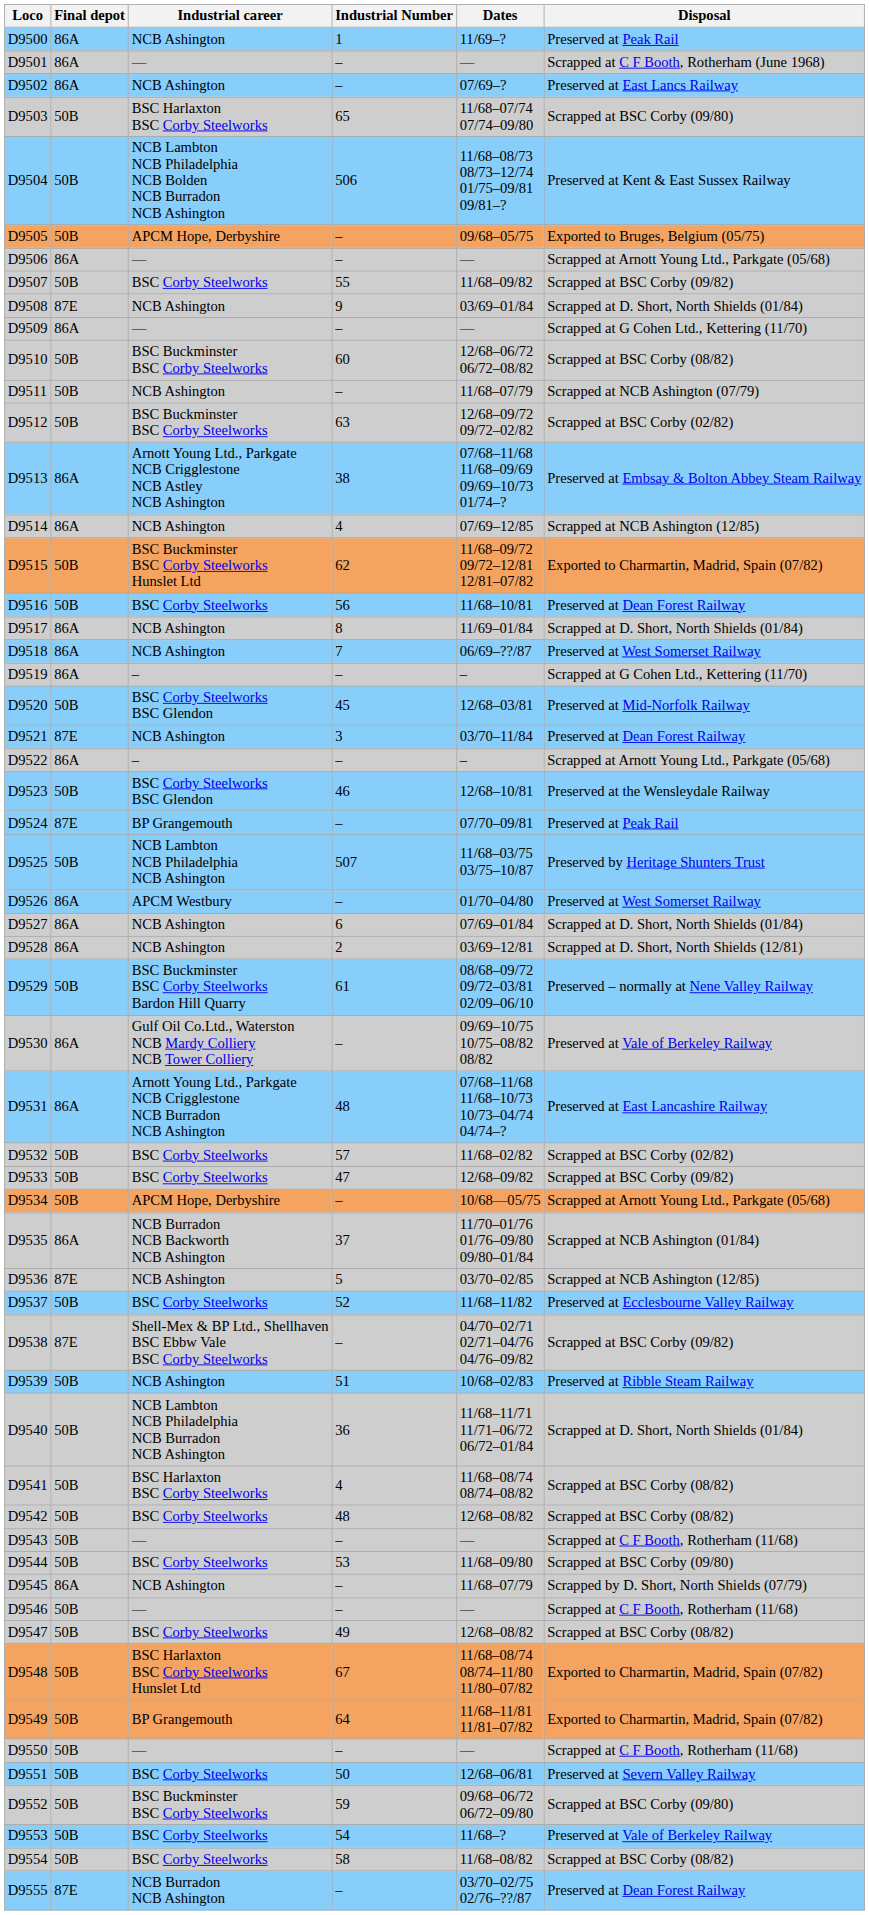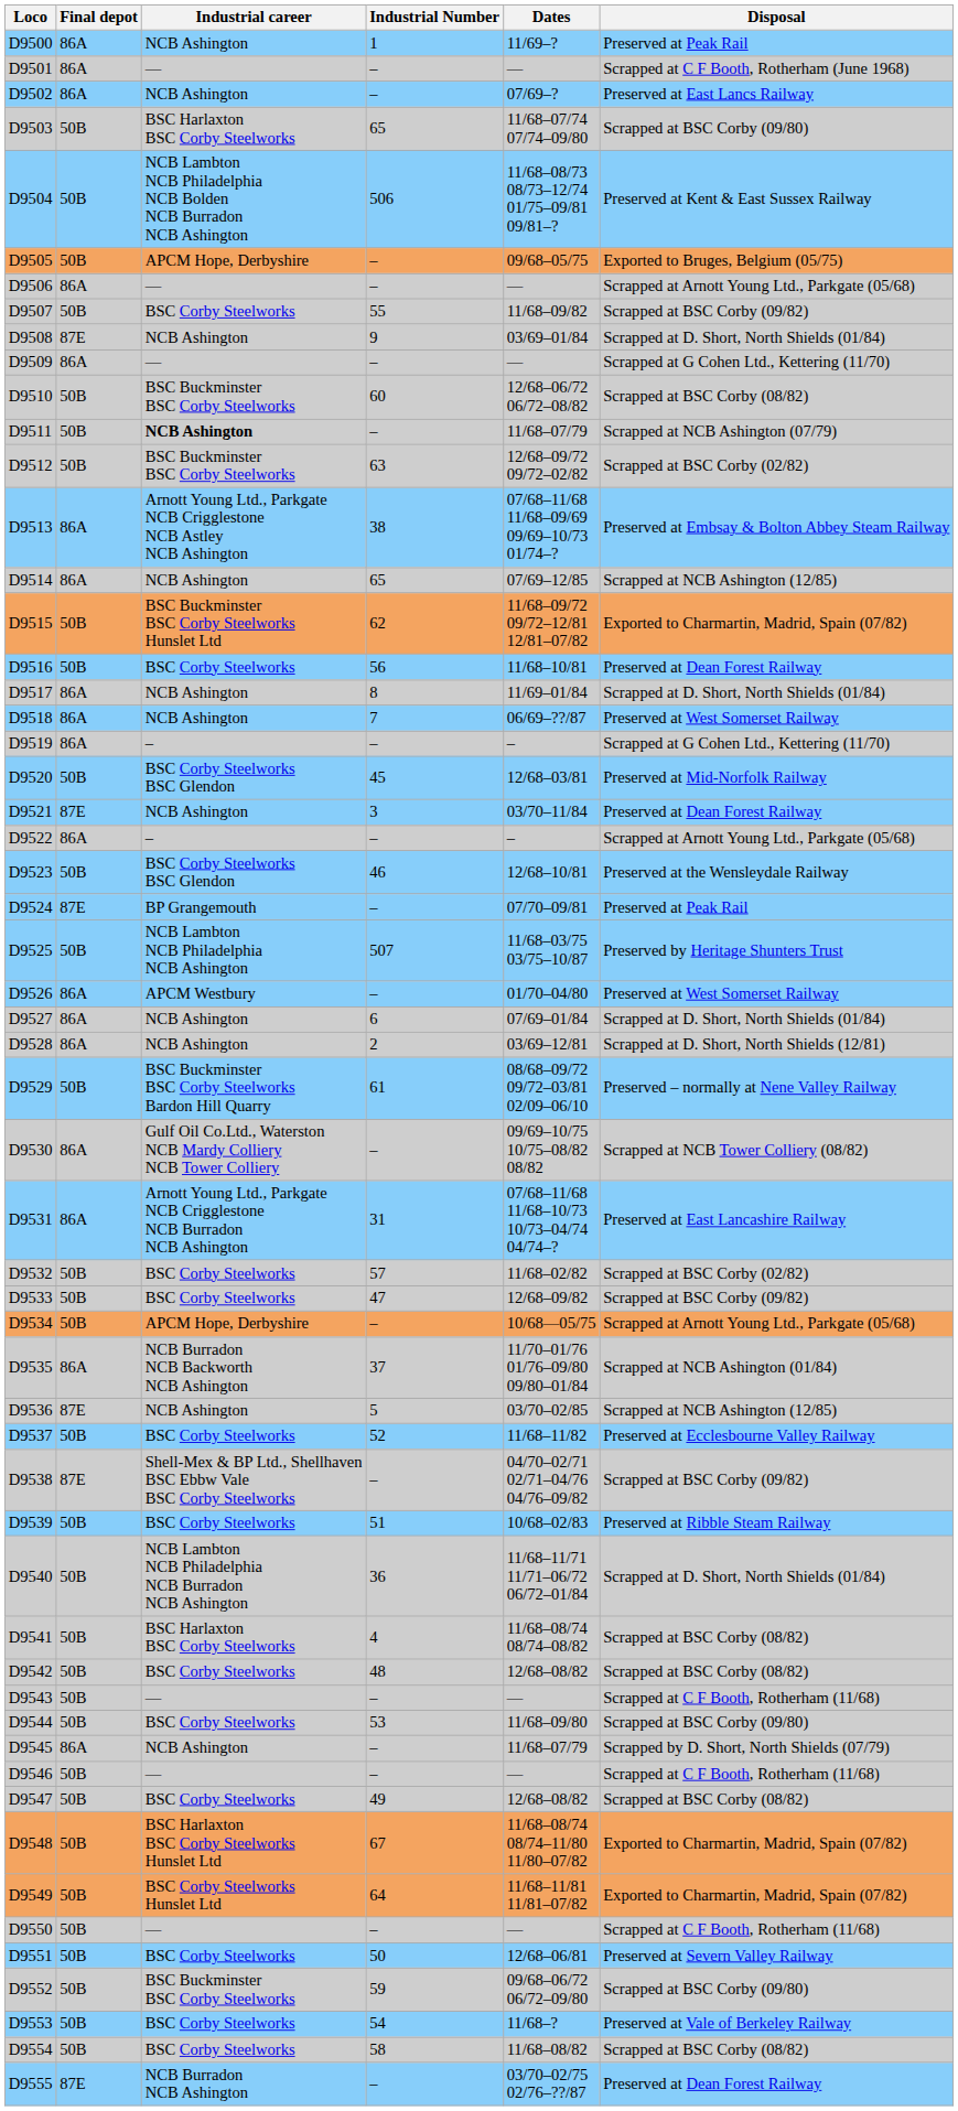 <table class="wikitable">
 <tr>
 <th>Loco</th>
 <th>Final depot</th>
 <th>Industrial career</th>
 <th>Industrial Number </th>
 <th>Dates</th>
 <th>Disposal</th>
 </tr>
 <tr style="background:#87cefa;">
 <td>D9500</td>
 <td>86A</td>
 <td>NCB Ashington</td>
 <td>1</td>
 <td>11/69–?</td>
 <td>Preserved at <a href='#'>Peak Rail</a></td>
 </tr>
 <tr style="background:#cecece;">
 <td>D9501</td>
 <td>86A</td>
 <td>—</td>
 <td>–</td>
 <td>—</td>
 <td>Scrapped at <a href='#'>C F Booth</a>, Rotherham (June 1968)</td>
 </tr>
 <tr style="background:#87cefa;">
 <td>D9502</td>
 <td>86A</td>
 <td>NCB Ashington</td>
 <td>–</td>
 <td>07/69–?</td>
 <td>Preserved at <a href='#'>East Lancs Railway</a></td>
 </tr>
 <tr style="background:#cecece;">
 <td>D9503</td>
 <td>50B</td>
 <td>BSC Harlaxton <br>BSC <a href='#'>Corby Steelworks</a></td>
 <td>65</td>
 <td>11/68–07/74 <br>07/74–09/80</td>
 <td>Scrapped at BSC Corby (09/80)</td>
 </tr>
 <tr style="background:#87cefa;">
 <td>D9504</td>
 <td>50B</td>
 <td>NCB Lambton <br>NCB Philadelphia <br>NCB Bolden <br>NCB Burradon <br>NCB Ashington</td>
 <td>506</td>
 <td>11/68–08/73 <br>08/73–12/74 <br>01/75–09/81 <br>09/81–?</td>
 <td>Preserved at Kent & East Sussex Railway</td>
 </tr>
 <tr style="background:#f4a460;">
 <td>D9505</td>
 <td>50B</td>
 <td>APCM Hope, Derbyshire</td>
 <td>–</td>
 <td>09/68–05/75</td>
 <td>Exported to Bruges, Belgium (05/75)</td>
 </tr>
 <tr style="background:#cecece;">
 <td>D9506</td>
 <td>86A</td>
 <td>—</td>
 <td>–</td>
 <td>—</td>
 <td>Scrapped at Arnott Young Ltd., Parkgate (05/68)</td>
 </tr>
 <tr style="background:#cecece;">
 <td>D9507</td>
 <td>50B</td>
 <td>BSC <a href='#'>Corby Steelworks</a></td>
 <td>55</td>
 <td>11/68–09/82</td>
 <td>Scrapped at BSC Corby (09/82)</td>
 </tr>
 <tr style="background:#cecece;">
 <td>D9508</td>
 <td>87E</td>
 <td>NCB Ashington</td>
 <td>9</td>
 <td>03/69–01/84</td>
 <td>Scrapped at D. Short, North Shields (01/84)</td>
 </tr>
 <tr style="background:#cecece;">
 <td>D9509</td>
 <td>86A</td>
 <td>—</td>
 <td>–</td>
 <td>—</td>
 <td>Scrapped at G Cohen Ltd., Kettering (11/70)</td>
 </tr>
 <tr style="background:#cecece;">
 <td>D9510</td>
 <td>50B</td>
 <td>BSC Buckminster <br>BSC <a href='#'>Corby Steelworks</a></td>
 <td>60</td>
 <td>12/68–06/72 <br>06/72–08/82</td>
 <td>Scrapped at BSC Corby (08/82)</td>
 </tr>
 <tr style="background:#cecece;">
 <td>D9511</td>
 <td>50B</td>
-<td>NCB Ashington</td>
+<td><strong>NCB Ashington</strong></td>
 <td>–</td>
 <td>11/68–07/79</td>
 <td>Scrapped at NCB Ashington (07/79)</td>
 </tr>
 <tr style="background:#cecece;">
 <td>D9512</td>
 <td>50B</td>
 <td>BSC Buckminster <br>BSC <a href='#'>Corby Steelworks</a></td>
 <td>63</td>
 <td>12/68–09/72 <br>09/72–02/82</td>
 <td>Scrapped at BSC Corby (02/82)</td>
 </tr>
 <tr style="background:#87cefa;">
 <td>D9513</td>
 <td>86A</td>
 <td>Arnott Young Ltd., Parkgate <br>NCB Crigglestone <br>NCB Astley <br>NCB Ashington</td>
 <td>38</td>
 <td>07/68–11/68 <br>11/68–09/69 <br>09/69–10/73 <br>01/74–?</td>
 <td>Preserved at <a href='#'>Embsay & Bolton Abbey Steam Railway</a></td>
 </tr>
 <tr style="background:#cecece;">
 <td>D9514</td>
 <td>86A</td>
 <td>NCB Ashington</td>
-<td>4</td>
+<td>65</td>
 <td>07/69–12/85</td>
 <td>Scrapped at NCB Ashington (12/85)</td>
 </tr>
 <tr style="background:#f4a460;">
 <td>D9515</td>
 <td>50B</td>
 <td>BSC Buckminster <br>BSC <a href='#'>Corby Steelworks</a> <br>Hunslet Ltd</td>
 <td>62</td>
 <td>11/68–09/72 <br>09/72–12/81 <br>12/81–07/82</td>
 <td>Exported to Charmartin, Madrid, Spain (07/82)</td>
 </tr>
 <tr style="background:#87cefa;">
 <td>D9516</td>
 <td>50B</td>
 <td>BSC <a href='#'>Corby Steelworks</a></td>
 <td>56</td>
 <td>11/68–10/81</td>
 <td>Preserved at <a href='#'>Dean Forest Railway</a></td>
 </tr>
 <tr style="background:#cecece;">
 <td>D9517</td>
 <td>86A</td>
 <td>NCB Ashington</td>
 <td>8</td>
 <td>11/69–01/84</td>
 <td>Scrapped at D. Short, North Shields (01/84)</td>
 </tr>
 <tr style="background:#87cefa;">
 <td>D9518</td>
 <td>86A</td>
 <td>NCB Ashington</td>
 <td>7</td>
 <td>06/69–??/87</td>
 <td>Preserved at <a href='#'>West Somerset Railway</a></td>
 </tr>
 <tr style="background:#cecece;">
 <td>D9519</td>
 <td>86A</td>
 <td>–</td>
 <td>–</td>
 <td>–</td>
 <td>Scrapped at G Cohen Ltd., Kettering (11/70)</td>
 </tr>
 <tr style="background:#87cefa;">
 <td>D9520</td>
 <td>50B</td>
 <td>BSC <a href='#'>Corby Steelworks</a><br>BSC Glendon</td>
 <td>45</td>
 <td>12/68–03/81</td>
 <td>Preserved at <a href='#'>Mid-Norfolk Railway</a></td>
 </tr>
 <tr style="background:#87cefa;">
 <td>D9521</td>
 <td>87E</td>
 <td>NCB Ashington</td>
 <td>3</td>
 <td>03/70–11/84</td>
 <td>Preserved at <a href='#'>Dean Forest Railway</a></td>
 </tr>
 <tr style="background:#cecece;">
 <td>D9522</td>
 <td>86A</td>
 <td>–</td>
 <td>–</td>
 <td>–</td>
 <td>Scrapped at Arnott Young Ltd., Parkgate (05/68)</td>
 </tr>
 <tr style="background:#87cefa;">
 <td>D9523</td>
 <td>50B</td>
 <td>BSC <a href='#'>Corby Steelworks</a><br>BSC Glendon </td>
 <td>46</td>
 <td>12/68–10/81</td>
 <td>Preserved at the Wensleydale Railway</td>
 </tr>
 <tr style="background:#87cefa;">
 <td>D9524</td>
 <td>87E</td>
 <td>BP Grangemouth</td>
 <td>–</td>
 <td>07/70–09/81</td>
 <td>Preserved at <a href='#'>Peak Rail</a></td>
 </tr>
 <tr style="background:#87cefa;">
 <td>D9525</td>
 <td>50B</td>
 <td>NCB Lambton<br>NCB Philadelphia <br>NCB Ashington</td>
 <td>507</td>
 <td>11/68–03/75 <br>03/75–10/87</td>
 <td>Preserved by <a href='#'>Heritage Shunters Trust</a></td>
 </tr>
 <tr style="background:#87cefa;">
 <td>D9526</td>
 <td>86A</td>
 <td>APCM Westbury</td>
 <td>–</td>
 <td>01/70–04/80</td>
 <td>Preserved at <a href='#'>West Somerset Railway</a></td>
 </tr>
 <tr style="background:#cecece;">
 <td>D9527</td>
 <td>86A</td>
 <td>NCB Ashington</td>
 <td>6</td>
 <td>07/69–01/84</td>
 <td>Scrapped at D. Short, North Shields (01/84)</td>
 </tr>
 <tr style="background:#cecece;">
 <td>D9528</td>
 <td>86A</td>
 <td>NCB Ashington</td>
 <td>2</td>
 <td>03/69–12/81</td>
 <td>Scrapped at D. Short, North Shields (12/81)</td>
 </tr>
 <tr style="background:#87cefa;">
 <td>D9529</td>
 <td>50B</td>
 <td>BSC Buckminster <br>BSC <a href='#'>Corby Steelworks</a><br>Bardon Hill Quarry</td>
 <td>61</td>
 <td>08/68–09/72 <br>09/72–03/81 <br>02/09–06/10</td>
 <td>Preserved – normally at <a href='#'>Nene Valley Railway</a></td>
 </tr>
 <tr style="background:#cecece;">
 <td>D9530</td>
 <td>86A</td>
 <td>Gulf Oil Co.Ltd., Waterston <br>NCB <a href='#'>Mardy Colliery</a><br>NCB <a href='#'>Tower Colliery</a></td>
 <td>–</td>
 <td>09/69–10/75 <br>10/75–08/82 <br>08/82</td>
-<td>Preserved at <a href='#'>Vale of Berkeley Railway</a></td>
+<td>Scrapped at NCB <a href='#'>Tower Colliery</a> (08/82)</td>
 </tr>
 <tr style="background:#87cefa;">
 <td>D9531</td>
 <td>86A</td>
 <td>Arnott Young Ltd., Parkgate <br>NCB Crigglestone <br>NCB Burradon <br>NCB Ashington</td>
-<td>48</td>
+<td>31</td>
 <td>07/68–11/68 <br>11/68–10/73 <br>10/73–04/74 <br>04/74–?</td>
 <td>Preserved at <a href='#'>East Lancashire Railway</a></td>
 </tr>
 <tr style="background:#cecece;">
 <td>D9532</td>
 <td>50B</td>
 <td>BSC <a href='#'>Corby Steelworks</a></td>
 <td>57</td>
 <td>11/68–02/82</td>
 <td>Scrapped at BSC Corby (02/82)</td>
 </tr>
 <tr style="background:#cecece;">
 <td>D9533</td>
 <td>50B</td>
 <td>BSC <a href='#'>Corby Steelworks</a></td>
 <td>47</td>
 <td>12/68–09/82</td>
 <td>Scrapped at BSC Corby (09/82)</td>
 </tr>
 <tr style="background:#f4a460;">
 <td>D9534</td>
 <td>50B</td>
 <td>APCM Hope, Derbyshire</td>
 <td>–</td>
 <td>10/68—05/75</td>
 <td>Scrapped at Arnott Young Ltd., Parkgate (05/68)</td>
 </tr>
 <tr style="background:#cecece;">
 <td>D9535</td>
 <td>86A</td>
 <td>NCB Burradon <br>NCB Backworth <br>NCB Ashington</td>
 <td>37</td>
 <td>11/70–01/76 <br>01/76–09/80 <br>09/80–01/84</td>
 <td>Scrapped at NCB Ashington (01/84)</td>
 </tr>
 <tr style="background:#cecece;">
 <td>D9536</td>
 <td>87E</td>
 <td>NCB Ashington</td>
 <td>5</td>
 <td>03/70–02/85</td>
 <td>Scrapped at NCB Ashington (12/85)</td>
 </tr>
 <tr style="background:#87cefa;">
 <td>D9537</td>
 <td>50B</td>
 <td>BSC <a href='#'>Corby Steelworks</a></td>
 <td>52</td>
 <td>11/68–11/82</td>
 <td>Preserved at <a href='#'>Ecclesbourne Valley Railway</a></td>
 </tr>
 <tr style="background:#cecece;">
 <td>D9538</td>
 <td>87E</td>
 <td>Shell-Mex & BP Ltd., Shellhaven <br>BSC Ebbw Vale <br>BSC <a href='#'>Corby Steelworks</a></td>
 <td>–</td>
 <td>04/70–02/71 <br>02/71–04/76 <br>04/76–09/82</td>
 <td>Scrapped at BSC Corby (09/82)</td>
 </tr>
 <tr style="background:#87cefa;">
 <td>D9539</td>
 <td>50B</td>
-<td>NCB Ashington</td>
+<td>BSC <a href='#'>Corby Steelworks</a></td>
 <td>51</td>
 <td>10/68–02/83</td>
 <td>Preserved at <a href='#'>Ribble Steam Railway</a></td>
 </tr>
 <tr style="background:#cecece;">
 <td>D9540</td>
 <td>50B</td>
 <td>NCB Lambton<br>NCB Philadelphia <br>NCB Burradon <br>NCB Ashington</td>
 <td>36</td>
 <td>11/68–11/71 <br>11/71–06/72 <br>06/72–01/84</td>
 <td>Scrapped at D. Short, North Shields (01/84)</td>
 </tr>
 <tr style="background:#cecece;">
 <td>D9541</td>
 <td>50B</td>
 <td>BSC Harlaxton <br>BSC <a href='#'>Corby Steelworks</a></td>
 <td>4</td>
 <td>11/68–08/74 <br>08/74–08/82</td>
 <td>Scrapped at BSC Corby (08/82)</td>
 </tr>
 <tr style="background:#cecece;">
 <td>D9542</td>
 <td>50B</td>
 <td>BSC <a href='#'>Corby Steelworks</a></td>
 <td>48</td>
 <td>12/68–08/82</td>
 <td>Scrapped at BSC Corby (08/82)</td>
 </tr>
 <tr style="background:#cecece;">
 <td>D9543</td>
 <td>50B</td>
 <td>—</td>
 <td>–</td>
 <td>—</td>
 <td>Scrapped at <a href='#'>C F Booth</a>, Rotherham (11/68)</td>
 </tr>
 <tr style="background:#cecece;">
 <td>D9544</td>
 <td>50B</td>
 <td>BSC <a href='#'>Corby Steelworks</a></td>
 <td>53</td>
 <td>11/68–09/80</td>
 <td>Scrapped at BSC Corby (09/80)</td>
 </tr>
 <tr style="background:#cecece;">
 <td>D9545</td>
 <td>86A</td>
 <td>NCB Ashington</td>
 <td>–</td>
 <td>11/68–07/79</td>
 <td>Scrapped by D. Short, North Shields (07/79)</td>
 </tr>
 <tr style="background:#cecece;">
 <td>D9546</td>
 <td>50B</td>
 <td>—</td>
 <td>–</td>
 <td>—</td>
 <td>Scrapped at <a href='#'>C F Booth</a>, Rotherham (11/68)</td>
 </tr>
 <tr style="background:#cecece;">
 <td>D9547</td>
 <td>50B</td>
 <td>BSC <a href='#'>Corby Steelworks</a></td>
 <td>49</td>
 <td>12/68–08/82</td>
 <td>Scrapped at BSC Corby (08/82)</td>
 </tr>
 <tr style="background:#f4a460;">
 <td>D9548</td>
 <td>50B</td>
 <td>BSC Harlaxton <br>BSC <a href='#'>Corby Steelworks</a><br>Hunslet Ltd</td>
 <td>67</td>
 <td>11/68–08/74 <br>08/74–11/80 <br>11/80–07/82</td>
 <td>Exported to Charmartin, Madrid, Spain (07/82)</td>
 </tr>
 <tr style="background:#f4a460;">
 <td>D9549</td>
 <td>50B</td>
-<td>BP Grangemouth</td>
+<td>BSC <a href='#'>Corby Steelworks</a><br>Hunslet Ltd</td>
 <td>64</td>
 <td>11/68–11/81 <br>11/81–07/82</td>
 <td>Exported to Charmartin, Madrid, Spain (07/82)</td>
 </tr>
 <tr style="background:#cecece;">
 <td>D9550</td>
 <td>50B</td>
 <td>—</td>
 <td>–</td>
 <td>—</td>
 <td>Scrapped at <a href='#'>C F Booth</a>, Rotherham (11/68)</td>
 </tr>
 <tr style="background:#87cefa;">
 <td>D9551</td>
 <td>50B</td>
 <td>BSC <a href='#'>Corby Steelworks</a></td>
 <td>50</td>
 <td>12/68–06/81</td>
 <td>Preserved at <a href='#'>Severn Valley Railway</a></td>
 </tr>
 <tr style="background:#cecece;">
 <td>D9552</td>
 <td>50B</td>
 <td>BSC Buckminster <br>BSC <a href='#'>Corby Steelworks</a></td>
 <td>59</td>
 <td>09/68–06/72 <br>06/72–09/80</td>
 <td>Scrapped at BSC Corby (09/80)</td>
 </tr>
 <tr style="background:#87cefa;">
 <td>D9553</td>
 <td>50B</td>
 <td>BSC <a href='#'>Corby Steelworks</a></td>
 <td>54</td>
 <td>11/68–?</td>
 <td>Preserved at <a href='#'>Vale of Berkeley Railway</a></td>
 </tr>
 <tr style="background:#cecece;">
 <td>D9554</td>
 <td>50B</td>
 <td>BSC <a href='#'>Corby Steelworks</a></td>
 <td>58</td>
 <td>11/68–08/82</td>
 <td>Scrapped at BSC Corby (08/82)</td>
 </tr>
 <tr style="background:#87cefa;">
 <td>D9555</td>
 <td>87E</td>
 <td>NCB Burradon <br>NCB Ashington</td>
 <td>–</td>
 <td>03/70–02/75 <br>02/76–??/87</td>
 <td>Preserved at <a href='#'>Dean Forest Railway</a></td>
 </tr>
 </table>
